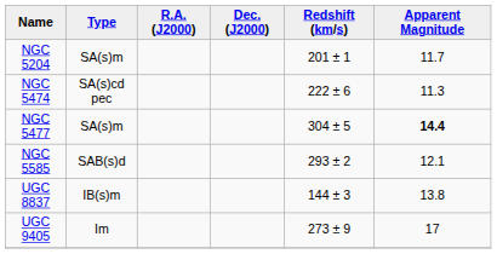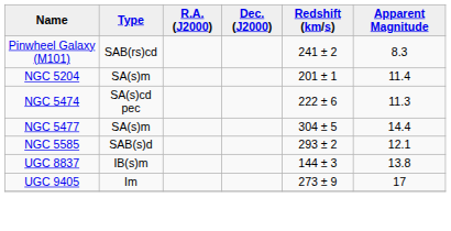 <table class="wikitable" style="text-align:center;border-collapse:collapse;" cellpadding="2">
 <tr>
 <th style="background:#efefef;">Name</th>
 <th style="background:#efefef;"><a href='#'>Type</a></th>
 <th style="background:#efefef;"><a href='#'>R.A.</a> (<a href='#'>J2000</a>)</th>
 <th style="background:#efefef;"><a href='#'>Dec.</a> (<a href='#'>J2000</a>)</th>
 <th style="background:#efefef;"><a href='#'>Redshift</a> (<a href='#'>km</a>/<a href='#'>s</a>)</th>
 <th style="background:#efefef;"><a href='#'>Apparent Magnitude</a></th>
 </tr>
 <tr>
+<td><a href='#'>Pinwheel Galaxy (M101)</a></td>
+<td>SAB(rs)cd</td>
+<td></td>
+<td></td>
+<td>241 ± 2</td>
+<td>8.3</td>
+</tr>
+<tr>
 <td><a href='#'>NGC 5204</a></td>
 <td>SA(s)m</td>
 <td></td>
 <td></td>
 <td>201 ± 1</td>
-<td>11.7</td>
+<td>11.4</td>
 </tr>
 <tr>
 <td><a href='#'>NGC 5474</a></td>
 <td>SA(s)cd pec</td>
 <td></td>
 <td></td>
 <td>222 ± 6</td>
 <td>11.3</td>
 </tr>
 <tr>
 <td><a href='#'>NGC 5477</a></td>
 <td>SA(s)m</td>
 <td></td>
 <td></td>
 <td>304 ± 5</td>
-<td><strong>14.4</strong></td>
+<td>14.4</td>
 </tr>
 <tr>
 <td><a href='#'>NGC 5585</a></td>
 <td>SAB(s)d</td>
 <td></td>
 <td></td>
 <td>293 ± 2</td>
 <td>12.1</td>
 </tr>
 <tr>
 <td><a href='#'>UGC 8837</a></td>
 <td>IB(s)m</td>
 <td></td>
 <td></td>
 <td>144 ± 3</td>
 <td>13.8</td>
 </tr>
 <tr>
 <td><a href='#'>UGC 9405</a></td>
 <td>Im</td>
 <td></td>
 <td></td>
 <td>273 ± 9</td>
 <td>17</td>
 </tr>
 <tr>
 </tr>
 </table>
